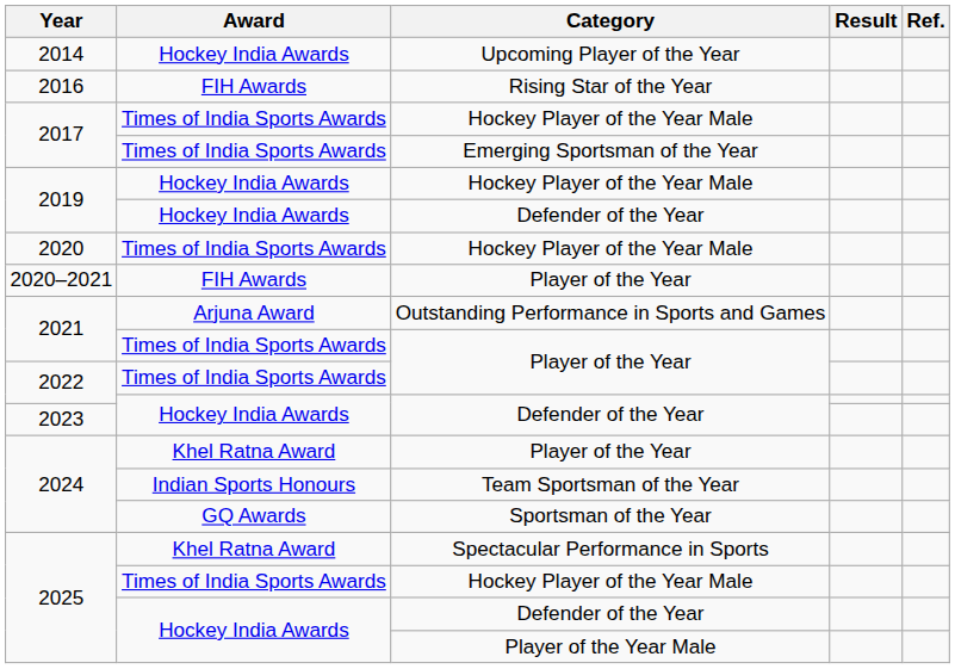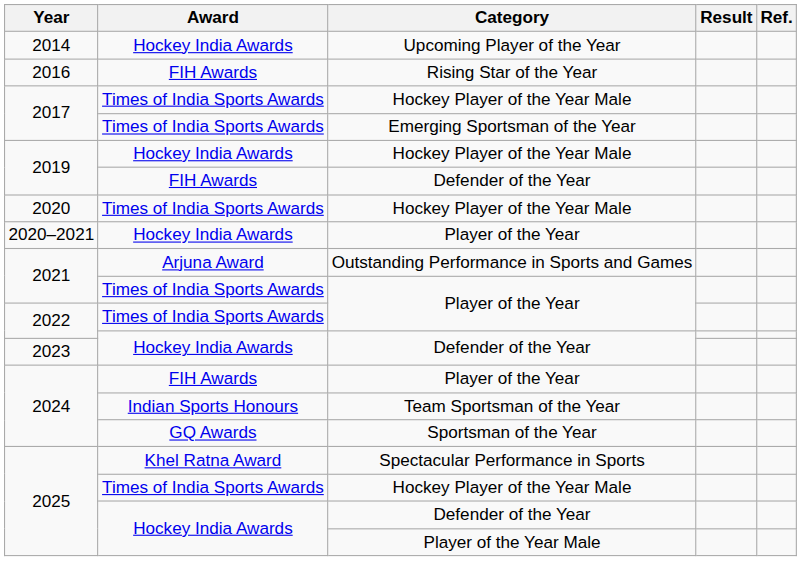 <table class="wikitable" style="text-align:center;">
 <tr>
 <th>Year</th>
 <th>Award</th>
 <th>Category</th>
 <th>Result</th>
 <th>Ref.</th>
 </tr>
 <tr>
 <td>2014</td>
 <td><a href='#'>Hockey India Awards</a></td>
 <td>Upcoming Player of the Year</td>
 <td></td>
 <td></td>
 </tr>
 <tr>
 <td>2016</td>
 <td><a href='#'>FIH Awards</a></td>
 <td>Rising Star of the Year</td>
 <td></td>
 <td></td>
 </tr>
 <tr>
 <td rowspan=2>2017</td>
 <td><a href='#'>Times of India Sports Awards</a></td>
 <td>Hockey Player of the Year Male</td>
 <td></td>
 <td></td>
 </tr>
 <tr>
 <td><a href='#'>Times of India Sports Awards</a></td>
 <td>Emerging Sportsman of the Year</td>
 <td></td>
 <td></td>
 </tr>
 <tr>
 <td rowspan=2>2019</td>
 <td><a href='#'>Hockey India Awards</a></td>
 <td>Hockey Player of the Year Male</td>
 <td></td>
 <td></td>
 </tr>
 <tr>
-<td><a href='#'>Hockey India Awards</a></td>
+<td><a href='#'>FIH Awards</a></td>
 <td>Defender of the Year</td>
 <td></td>
 <td></td>
 </tr>
 <tr>
 <td>2020</td>
 <td><a href='#'>Times of India Sports Awards</a></td>
 <td>Hockey Player of the Year Male</td>
 <td></td>
 <td></td>
 </tr>
 <tr>
 <td>2020–2021</td>
-<td><a href='#'>FIH Awards</a></td>
+<td><a href='#'>Hockey India Awards</a></td>
 <td>Player of the Year</td>
 <td></td>
 <td></td>
 </tr>
 <tr>
 <td rowspan=2>2021</td>
 <td><a href='#'>Arjuna Award</a></td>
 <td>Outstanding Performance in Sports and Games</td>
 <td></td>
 <td></td>
 </tr>
 <tr>
 <td><a href='#'>Times of India Sports Awards</a></td>
 <td rowspan=2>Player of the Year</td>
 <td></td>
 <td></td>
 </tr>
 <tr>
 <td rowspan=2>2022</td>
 <td><a href='#'>Times of India Sports Awards</a></td>
 <td></td>
 <td></td>
 </tr>
 <tr>
 <td rowspan=2><a href='#'>Hockey India Awards</a></td>
 <td rowspan=2>Defender of the Year</td>
 <td></td>
 <td></td>
 </tr>
 <tr>
 <td>2023</td>
 <td></td>
 <td></td>
 </tr>
 <tr>
 <td rowspan=3>2024</td>
-<td><a href='#'>Khel Ratna Award</a></td>
+<td><a href='#'>FIH Awards</a></td>
 <td>Player of the Year</td>
 <td></td>
 <td></td>
 </tr>
 <tr>
 <td><a href='#'>Indian Sports Honours</a></td>
 <td>Team Sportsman of the Year</td>
 <td></td>
 <td></td>
 </tr>
 <tr>
 <td><a href='#'>GQ Awards</a></td>
 <td>Sportsman of the Year</td>
 <td></td>
 <td></td>
 </tr>
 <tr>
 <td rowspan=4>2025</td>
 <td><a href='#'>Khel Ratna Award</a></td>
 <td>Spectacular Performance in Sports</td>
 <td></td>
 <td></td>
 </tr>
 <tr>
 <td><a href='#'>Times of India Sports Awards</a></td>
 <td>Hockey Player of the Year Male</td>
 <td></td>
 <td></td>
 </tr>
 <tr>
 <td rowspan=2><a href='#'>Hockey India Awards</a></td>
 <td>Defender of the Year</td>
 <td></td>
 <td></td>
 </tr>
 <tr>
 <td>Player of the Year Male</td>
 <td></td>
 <td></td>
 </tr>
 </table>
